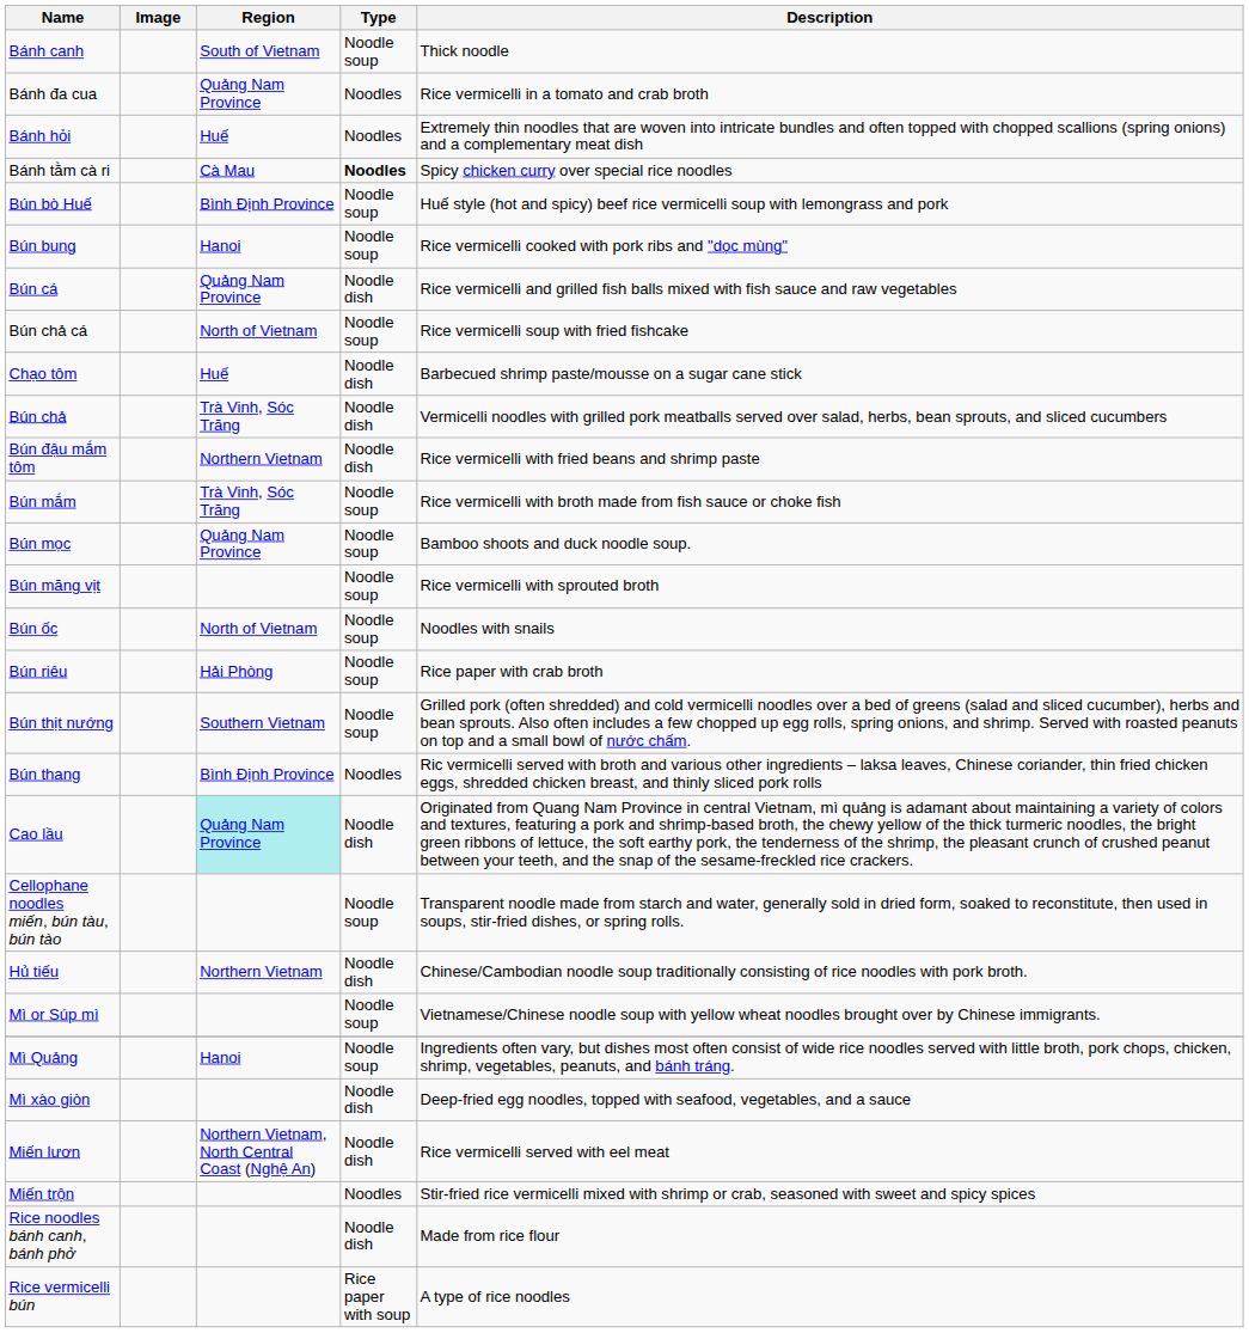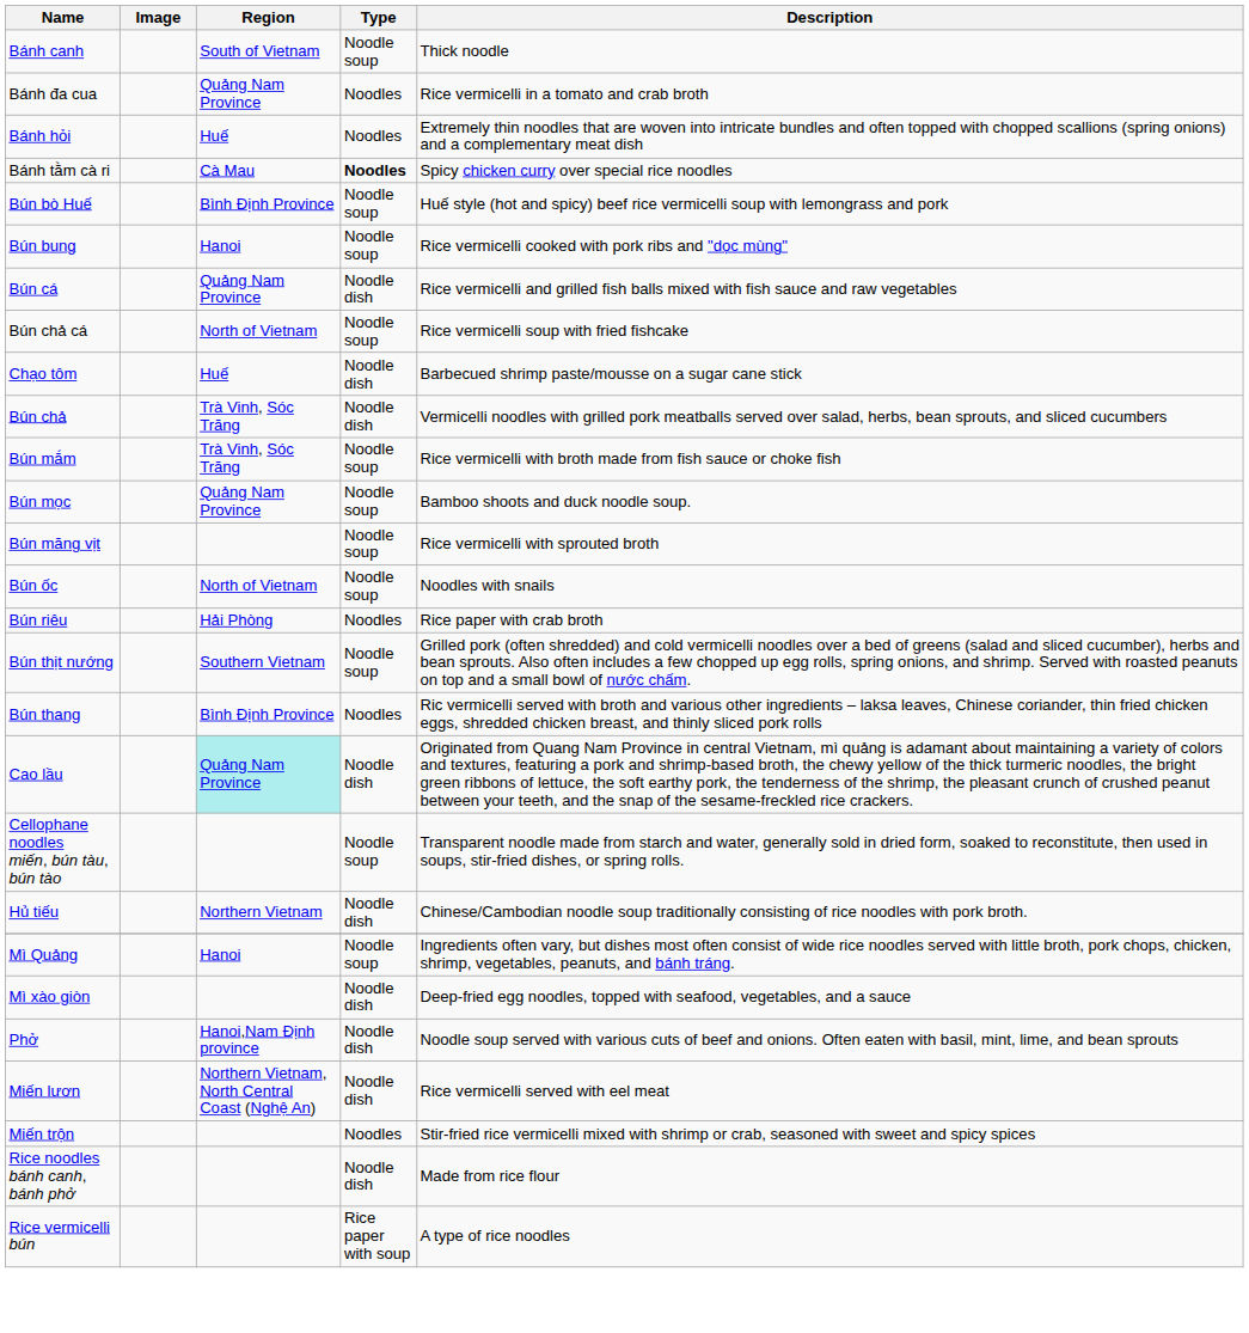 <table class="wikitable sortable sticky-header" width="100%">
 <tr>
 <th style="width:110px;">Name</th>
 <th style="width:70px;">Image</th>
 <th style="width:140px;">Region</th>
 <th style="width:70px;">Type</th>
 <th>Description</th>
 </tr>
 <tr>
 <td><a href='#'>Bánh canh</a></td>
 <td></td>
 <td><a href='#'>South of Vietnam</a></td>
 <td>Noodle soup</td>
 <td>Thick noodle</td>
 </tr>
 <tr>
 <td>Bánh đa cua</td>
 <td></td>
 <td><a href='#'>Quảng Nam Province</a></td>
 <td>Noodles</td>
 <td>Rice vermicelli in a tomato and crab broth</td>
 </tr>
 <tr>
 <td><a href='#'>Bánh hỏi</a></td>
 <td></td>
 <td><a href='#'>Huế</a></td>
 <td>Noodles</td>
 <td>Extremely thin noodles that are woven into intricate bundles and often topped with chopped scallions (spring onions) and a complementary meat dish</td>
 </tr>
 <tr>
 <td>Bánh tằm cà ri</td>
 <td></td>
 <td><a href='#'>Cà Mau</a></td>
 <td><strong>Noodles</strong></td>
 <td>Spicy <a href='#'>chicken curry</a> over special rice noodles</td>
 </tr>
 <tr>
 <td><a href='#'>Bún bò Huế</a></td>
 <td></td>
 <td><a href='#'>Bình Định Province</a></td>
 <td>Noodle soup</td>
 <td>Huế style (hot and spicy) beef rice vermicelli soup with lemongrass and pork</td>
 </tr>
 <tr>
 <td><a href='#'>Bún bung</a></td>
 <td></td>
 <td><a href='#'>Hanoi</a></td>
 <td>Noodle soup</td>
 <td>Rice vermicelli cooked with pork ribs and <a href='#'>"dọc mùng"</a></td>
 </tr>
 <tr>
 <td><a href='#'>Bún cá</a></td>
 <td></td>
 <td><a href='#'>Quảng Nam Province</a></td>
 <td>Noodle dish</td>
 <td>Rice vermicelli and grilled fish balls mixed with fish sauce and raw vegetables</td>
 </tr>
 <tr>
 <td>Bún chả cá</td>
 <td></td>
 <td><a href='#'>North of Vietnam</a></td>
 <td>Noodle soup</td>
 <td>Rice vermicelli soup with fried fishcake</td>
 </tr>
 <tr>
 <td><a href='#'>Chạo tôm</a></td>
 <td></td>
 <td><a href='#'>Huế</a></td>
 <td>Noodle dish</td>
 <td>Barbecued shrimp paste/mousse on a sugar cane stick</td>
 </tr>
 <tr>
 <td><a href='#'>Bún chả</a></td>
 <td></td>
 <td><a href='#'>Trà Vinh</a>, <a href='#'>Sóc Trăng</a></td>
 <td>Noodle dish</td>
 <td>Vermicelli noodles with grilled pork meatballs served over salad, herbs, bean sprouts, and sliced cucumbers</td>
 </tr>
 <tr>
-<td><a href='#'>Bún đậu mắm tôm</a></td>
-<td></td>
-<td><a href='#'>Northern Vietnam</a></td>
-<td>Noodle dish</td>
-<td>Rice vermicelli with fried beans and shrimp paste</td>
-</tr>
-<tr>
 <td><a href='#'>Bún mắm</a></td>
 <td></td>
 <td><a href='#'>Trà Vinh</a>, <a href='#'>Sóc Trăng</a></td>
 <td>Noodle soup</td>
 <td>Rice vermicelli with broth made from fish sauce or choke fish</td>
 </tr>
 <tr>
 <td><a href='#'>Bún mọc</a></td>
 <td></td>
 <td><a href='#'>Quảng Nam Province</a></td>
 <td>Noodle soup</td>
 <td>Bamboo shoots and duck noodle soup.</td>
 </tr>
 <tr>
 <td><a href='#'>Bún măng vịt</a></td>
 <td></td>
 <td></td>
 <td>Noodle soup</td>
 <td>Rice vermicelli with sprouted broth</td>
 </tr>
 <tr>
 <td><a href='#'>Bún ốc</a></td>
 <td></td>
 <td><a href='#'>North of Vietnam</a></td>
 <td>Noodle soup</td>
 <td>Noodles with snails</td>
 </tr>
 <tr>
 <td><a href='#'>Bún riêu</a></td>
 <td></td>
 <td><a href='#'>Hải Phòng</a></td>
-<td>Noodle soup</td>
+<td>Noodles</td>
 <td>Rice paper with crab broth</td>
 </tr>
 <tr>
 <td><a href='#'>Bún thịt nướng</a></td>
 <td></td>
 <td><a href='#'>Southern Vietnam</a></td>
 <td>Noodle soup</td>
 <td>Grilled pork (often shredded) and cold vermicelli noodles over a bed of greens (salad and sliced cucumber), herbs and bean sprouts. Also often includes a few chopped up egg rolls, spring onions, and shrimp. Served with roasted peanuts on top and a small bowl of <a href='#'>nước chấm</a>.</td>
 </tr>
 <tr>
 <td><a href='#'>Bún thang</a></td>
 <td></td>
 <td><a href='#'>Bình Định Province</a></td>
 <td>Noodles</td>
 <td>Ric vermicelli served with broth and various other ingredients – laksa leaves, Chinese coriander, thin fried chicken eggs, shredded chicken breast, and thinly sliced pork rolls</td>
 </tr>
 <tr>
 <td><a href='#'>Cao lầu</a></td>
 <td></td>
 <td style="background: paleturquoise;"><a href='#'>Quảng Nam Province</a></td>
 <td>Noodle dish</td>
 <td>Originated from Quang Nam Province in central Vietnam, mì quảng is adamant about maintaining a variety of colors and textures, featuring a pork and shrimp-based broth, the chewy yellow of the thick turmeric noodles, the bright green ribbons of lettuce, the soft earthy pork, the tenderness of the shrimp, the pleasant crunch of crushed peanut between your teeth, and the snap of the sesame-freckled rice crackers.</td>
 </tr>
 <tr>
 <td><a href='#'>Cellophane noodles</a><br><em>miến</em>, <em>bún tàu</em>, <em>bún tào</em></td>
 <td></td>
 <td></td>
 <td>Noodle soup</td>
 <td>Transparent noodle made from starch and water, generally sold in dried form, soaked to reconstitute, then used in soups, stir-fried dishes, or spring rolls.</td>
 </tr>
 <tr>
 <td><a href='#'>Hủ tiếu</a></td>
 <td></td>
 <td><a href='#'>Northern Vietnam</a></td>
 <td>Noodle dish</td>
 <td>Chinese/Cambodian noodle soup traditionally consisting of rice noodles with pork broth.</td>
 </tr>
 <tr>
-<td><a href='#'>Mì or Súp mì</a></td>
-<td></td>
-<td></td>
-<td>Noodle soup</td>
-<td>Vietnamese/Chinese noodle soup with yellow wheat noodles brought over by Chinese immigrants.</td>
-</tr>
-<tr>
 </tr>
 <tr>
 <td><a href='#'>Mì Quảng</a></td>
 <td></td>
 <td><a href='#'>Hanoi</a></td>
 <td>Noodle soup</td>
 <td>Ingredients often vary, but dishes most often consist of wide rice noodles served with little broth, pork chops, chicken, shrimp, vegetables, peanuts, and <a href='#'>bánh tráng</a>.</td>
 </tr>
 <tr>
 <td><a href='#'>Mì xào giòn</a></td>
 <td></td>
 <td></td>
 <td>Noodle dish</td>
 <td>Deep-fried egg noodles, topped with seafood, vegetables, and a sauce</td>
+</tr>
+<tr>
+<td><a href='#'>Phở</a></td>
+<td></td>
+<td><a href='#'>Hanoi</a>,<a href='#'>Nam Định province</a></td>
+<td>Noodle dish</td>
+<td>Noodle soup served with various cuts of beef and onions. Often eaten with basil, mint, lime, and bean sprouts</td>
 </tr>
 <tr>
 <td><a href='#'>Miến lươn</a></td>
 <td></td>
 <td><a href='#'>Northern Vietnam</a>, <a href='#'>North Central Coast</a> (<a href='#'>Nghệ An</a>)</td>
 <td>Noodle dish</td>
 <td>Rice vermicelli served with eel meat</td>
 </tr>
 <tr>
 <td><a href='#'>Miến trộn</a></td>
 <td></td>
 <td></td>
 <td>Noodles</td>
 <td>Stir-fried rice vermicelli mixed with shrimp or crab, seasoned with sweet and spicy spices</td>
 </tr>
 <tr>
 <td><a href='#'>Rice noodles</a><br><em>bánh canh</em>, <em>bánh phở</em></td>
 <td></td>
 <td></td>
 <td>Noodle dish</td>
 <td>Made from rice flour</td>
 </tr>
 <tr>
 <td><a href='#'>Rice vermicelli</a><br><em>bún</em></td>
 <td></td>
 <td></td>
 <td>Rice paper with soup</td>
 <td>A type of rice noodles</td>
 </tr>
 </table>
